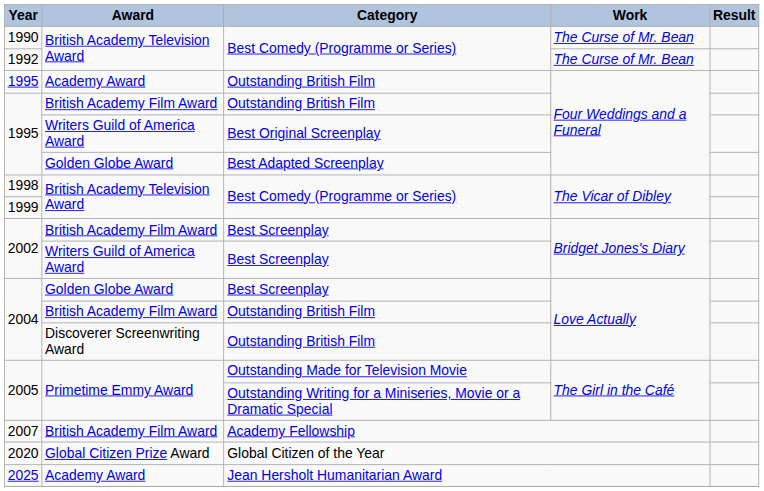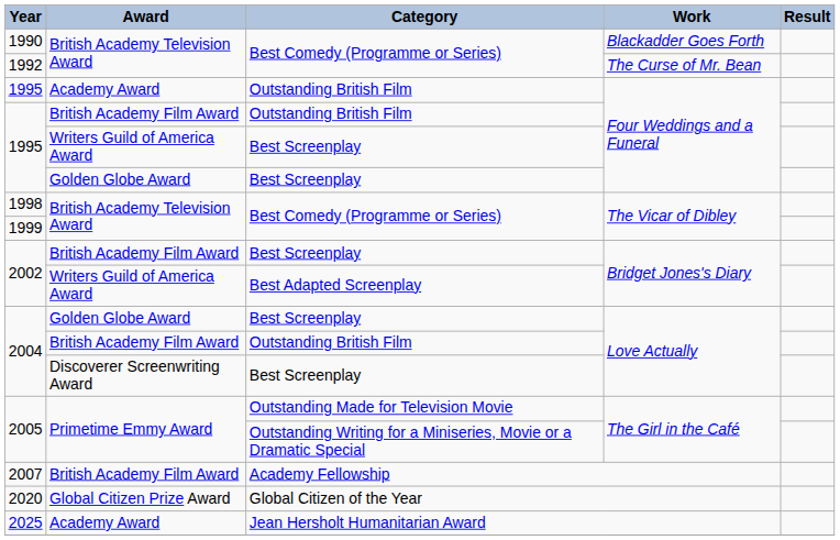 <table class="wikitable" ;>
 <tr style="text-align:center;">
 <th style="background:#B0C4DE;">Year</th>
 <th style="background:#B0C4DE;">Award</th>
 <th style="background:#B0C4DE;">Category</th>
 <th style="background:#B0C4DE;">Work</th>
 <th style="background:#B0C4DE;">Result</th>
 </tr>
 <tr>
 <td>1990</td>
 <td rowspan=2><a href='#'>British Academy Television Award</a></td>
 <td rowspan=2><a href='#'>Best Comedy (Programme or Series)</a></td>
-<td><em><a href='#'>The Curse of Mr. Bean</a></em></td>
+<td><em><a href='#'>Blackadder Goes Forth</a></em></td>
 <td></td>
 </tr>
 <tr>
 <td>1992</td>
 <td><em><a href='#'>The Curse of Mr. Bean</a></em></td>
 <td></td>
 </tr>
 <tr>
 <td><a href='#'>1995</a></td>
 <td><a href='#'>Academy Award</a></td>
 <td><a href='#'>Outstanding British Film</a></td>
 <td rowspan=4><em><a href='#'>Four Weddings and a Funeral</a></em></td>
 <td></td>
 </tr>
 <tr>
 <td rowspan=3>1995</td>
 <td><a href='#'>British Academy Film Award</a></td>
 <td><a href='#'>Outstanding British Film</a></td>
 <td></td>
 </tr>
 <tr>
 <td><a href='#'>Writers Guild of America Award</a></td>
-<td><a href='#'>Best Original Screenplay</a></td>
+<td><a href='#'>Best Screenplay</a></td>
 <td></td>
 </tr>
 <tr>
 <td><a href='#'>Golden Globe Award</a></td>
-<td><a href='#'>Best Adapted Screenplay</a></td>
+<td><a href='#'>Best Screenplay</a></td>
 <td></td>
 </tr>
 <tr>
 <td>1998</td>
 <td rowspan=2><a href='#'>British Academy Television Award</a></td>
 <td rowspan=2><a href='#'>Best Comedy (Programme or Series)</a></td>
 <td rowspan=2><em><a href='#'>The Vicar of Dibley</a></em></td>
 <td></td>
 </tr>
 <tr>
 <td>1999</td>
 <td></td>
 </tr>
 <tr>
 <td rowspan=2>2002</td>
 <td><a href='#'>British Academy Film Award</a></td>
 <td><a href='#'>Best Screenplay</a></td>
 <td rowspan=2><em><a href='#'>Bridget Jones's Diary</a></em></td>
 <td></td>
 </tr>
 <tr>
 <td><a href='#'>Writers Guild of America Award</a></td>
-<td><a href='#'>Best Screenplay</a></td>
+<td><a href='#'>Best Adapted Screenplay</a></td>
 <td></td>
 </tr>
 <tr>
 <td rowspan=3>2004</td>
 <td><a href='#'>Golden Globe Award</a></td>
 <td><a href='#'>Best Screenplay</a></td>
 <td rowspan=3><em><a href='#'>Love Actually</a></em></td>
 <td></td>
 </tr>
 <tr>
 <td><a href='#'>British Academy Film Award</a></td>
 <td><a href='#'>Outstanding British Film</a></td>
 <td></td>
 </tr>
 <tr>
 <td>Discoverer Screenwriting Award</td>
-<td><a href='#'>Outstanding British Film</a></td>
+<td>Best Screenplay</td>
 <td></td>
 </tr>
 <tr>
 <td rowspan=2>2005</td>
 <td rowspan=2><a href='#'>Primetime Emmy Award</a></td>
 <td><a href='#'>Outstanding Made for Television Movie</a></td>
 <td rowspan=2><em><a href='#'>The Girl in the Café</a></em></td>
 <td></td>
 </tr>
 <tr>
 <td><a href='#'>Outstanding Writing for a Miniseries, Movie or a Dramatic Special</a></td>
 <td></td>
 </tr>
 <tr>
 <td>2007</td>
 <td><a href='#'>British Academy Film Award</a></td>
 <td colspan=2><a href='#'>Academy Fellowship</a></td>
 <td></td>
 </tr>
 <tr>
 <td>2020</td>
 <td><a href='#'>Global Citizen Prize</a> Award</td>
 <td colspan=2>Global Citizen of the Year</td>
 <td></td>
 </tr>
 <tr>
 <td><a href='#'>2025</a></td>
 <td><a href='#'>Academy Award</a></td>
 <td colspan=2><a href='#'>Jean Hersholt Humanitarian Award</a></td>
 <td></td>
 </tr>
 <tr>
 </tr>
 </table>
